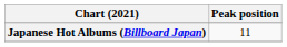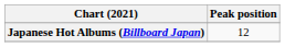 <table class="wikitable sortable plainrowheaders" style="text-align:center">
 <tr>
 <th scope="col">Chart (2021)</th>
 <th scope="col">Peak position</th>
 </tr>
 <tr>
 </tr>
 <tr>
 <th scope="row">Japanese Hot Albums (<em><a href='#'>Billboard Japan</a></em>)</th>
-<td>11</td>
+<td>12</td>
 </tr>
 <tr>
 </tr>
 </table>
